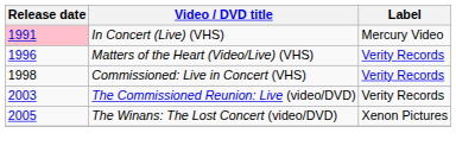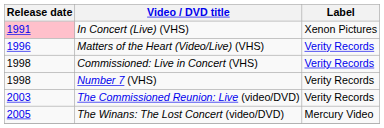 <table class="wikitable">
 <tr>
 <th>Release date</th>
 <th><a href='#'>Video / DVD title</a></th>
 <th>Label</th>
 </tr>
 <tr>
 <td style="background: pink;"><a href='#'>1991</a></td>
 <td><em>In Concert (Live)</em> (VHS)</td>
-<td>Mercury Video</td>
+<td>Xenon Pictures</td>
 </tr>
 <tr>
 <td><a href='#'>1996</a></td>
 <td><em>Matters of the Heart (Video/Live)</em> (VHS)</td>
 <td><a href='#'>Verity Records</a></td>
 </tr>
 <tr>
 <td>1998</td>
 <td><em>Commissioned: Live in Concert</em> (VHS)</td>
 <td><a href='#'>Verity Records</a></td>
 </tr>
 <tr>
+<td>1998</td>
+<td><em><a href='#'>Number 7</a></em> (VHS)</td>
+<td>Verity Records</td>
+</tr>
+<tr>
 <td><a href='#'>2003</a></td>
 <td><em><a href='#'>The Commissioned Reunion: Live</a></em> (video/DVD)</td>
 <td>Verity Records</td>
 </tr>
 <tr>
 <td><a href='#'>2005</a></td>
 <td><em>The Winans: The Lost Concert</em> (video/DVD)</td>
-<td>Xenon Pictures</td>
+<td>Mercury Video</td>
 </tr>
 <tr>
 </tr>
 </table>
